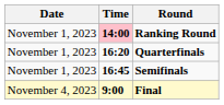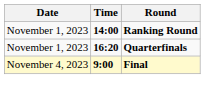 <table class="wikitable">
 <tr>
 <th>Date</th>
 <th>Time</th>
 <th>Round</th>
 </tr>
 <tr>
 <td>November 1, 2023</td>
-<td style="background: pink;"><strong>14:00</strong></td>
+<td><strong>14:00</strong></td>
 <td><strong>Ranking Round</strong></td>
 </tr>
 <tr>
 <td>November 1, 2023</td>
 <td><strong>16:20</strong></td>
 <td><strong>Quarterfinals</strong></td>
 </tr>
-<tr>
-<td>November 1, 2023</td>
-<td><strong>16:45</strong></td>
-<td><strong>Semifinals</strong></td>
-</tr>
 <tr style=background:lemonchiffon>
 <td>November 4, 2023</td>
 <td><strong>9:00</strong></td>
 <td><strong>Final</strong></td>
 </tr>
 </table>
